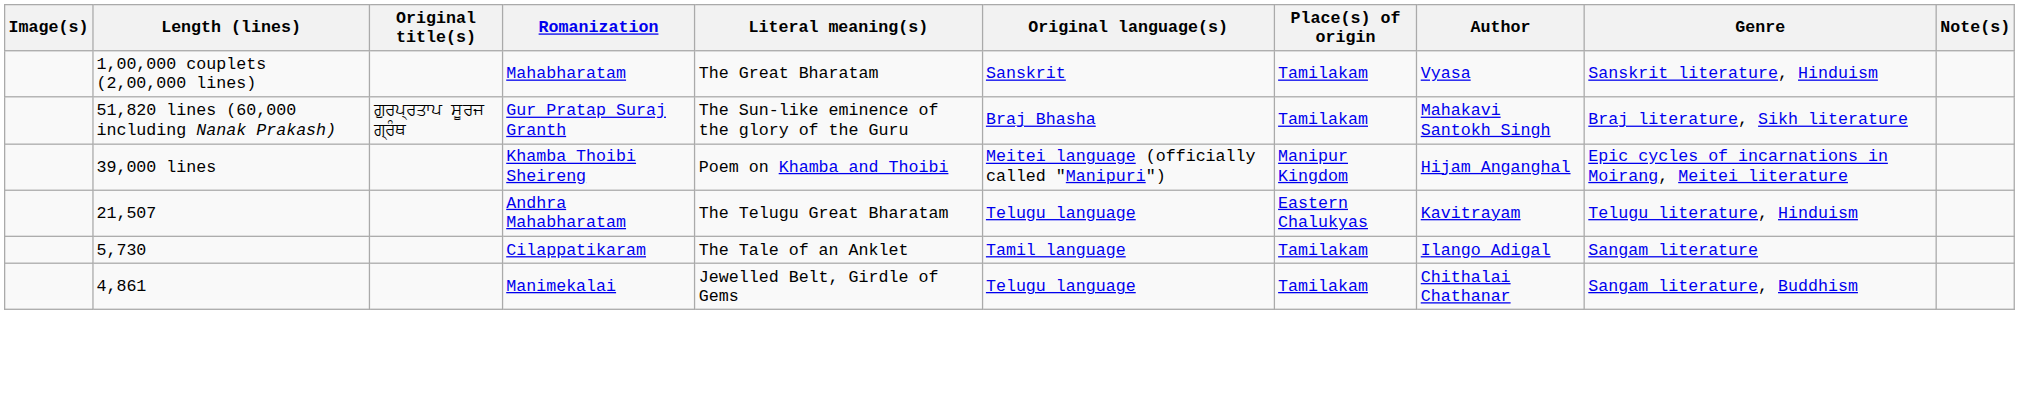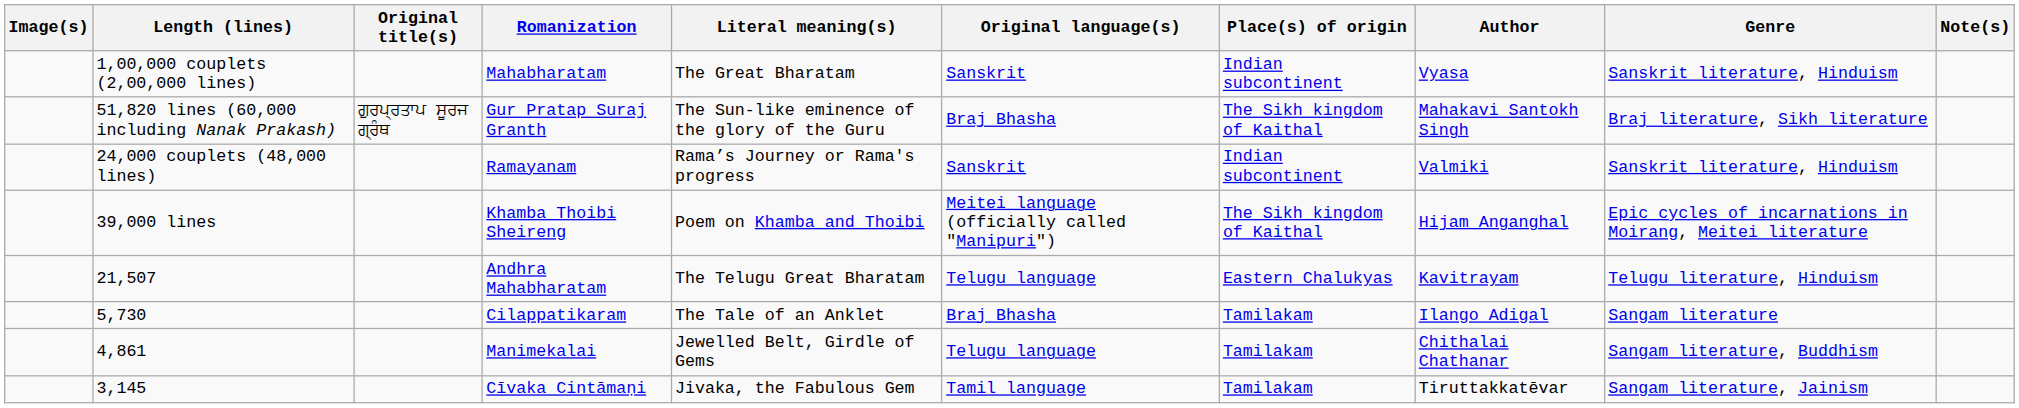 <table class="wikitable">
 <tr>
 <th>Image(s)</th>
 <th>Length (lines)</th>
 <th>Original title(s)</th>
 <th><a href='#'>Romanization</a></th>
 <th>Literal meaning(s)</th>
 <th>Original language(s)</th>
 <th>Place(s) of origin</th>
 <th>Author</th>
 <th>Genre</th>
 <th>Note(s)</th>
 </tr>
 <tr>
 <td></td>
 <td>1,00,000 couplets (2,00,000 lines)</td>
 <td></td>
 <td><a href='#'>Mahabharatam</a></td>
 <td>The Great Bharatam</td>
 <td><a href='#'>Sanskrit</a></td>
-<td><a href='#'>Tamilakam</a></td>
+<td><a href='#'>Indian subcontinent</a></td>
 <td><a href='#'>Vyasa</a></td>
 <td><a href='#'>Sanskrit literature</a>, <a href='#'>Hinduism</a></td>
 <td></td>
 </tr>
 <tr>
 <td></td>
 <td>51,820 lines (60,000 including <em>Nanak Prakash)</em></td>
 <td>ਗੁਰਪ੍ਰਤਾਪ ਸੂਰਜ ਗ੍ਰੰਥ</td>
 <td><a href='#'>Gur Pratap Suraj Granth</a></td>
 <td>The Sun-like eminence of the glory of the Guru</td>
 <td><a href='#'>Braj Bhasha</a></td>
-<td><a href='#'>Tamilakam</a></td>
+<td><a href='#'>The Sikh kingdom of Kaithal</a></td>
 <td><a href='#'>Mahakavi Santokh Singh</a></td>
 <td><a href='#'>Braj literature</a>, <a href='#'>Sikh literature</a></td>
+<td></td>
+</tr>
+<tr>
+<td></td>
+<td>24,000 couplets (48,000 lines)</td>
+<td></td>
+<td><a href='#'>Ramayanam</a></td>
+<td>Rama’s Journey or Rama's progress</td>
+<td><a href='#'>Sanskrit</a></td>
+<td><a href='#'>Indian subcontinent</a></td>
+<td><a href='#'>Valmiki</a></td>
+<td><a href='#'>Sanskrit literature</a>, <a href='#'>Hinduism</a></td>
 <td></td>
 </tr>
 <tr>
 <td></td>
 <td>39,000 lines</td>
 <td></td>
 <td><a href='#'>Khamba Thoibi Sheireng</a></td>
 <td>Poem on <a href='#'>Khamba and Thoibi</a></td>
 <td><a href='#'>Meitei language</a> (officially called "<a href='#'>Manipuri</a>")</td>
-<td><a href='#'>Manipur Kingdom</a></td>
+<td><a href='#'>The Sikh kingdom of Kaithal</a></td>
 <td><a href='#'>Hijam Anganghal</a></td>
 <td><a href='#'>Epic cycles of incarnations in Moirang</a>, <a href='#'>Meitei literature</a></td>
 <td></td>
 </tr>
 <tr>
 <td></td>
 <td>21,507</td>
 <td></td>
 <td><a href='#'>Andhra Mahabharatam</a></td>
 <td>The Telugu Great Bharatam</td>
 <td><a href='#'>Telugu language</a></td>
 <td><a href='#'>Eastern Chalukyas</a></td>
 <td><a href='#'>Kavitrayam</a></td>
 <td><a href='#'>Telugu literature</a>, <a href='#'>Hinduism</a></td>
 <td></td>
 </tr>
 <tr>
 <td></td>
 <td>5,730</td>
 <td></td>
 <td><a href='#'>Cilappatikaram</a></td>
 <td>The Tale of an Anklet</td>
-<td><a href='#'>Tamil language</a></td>
+<td><a href='#'>Braj Bhasha</a></td>
 <td><a href='#'>Tamilakam</a></td>
 <td><a href='#'>Ilango Adigal</a></td>
 <td><a href='#'>Sangam literature</a></td>
 <td></td>
 </tr>
 <tr>
 <td></td>
 <td>4,861</td>
 <td></td>
 <td><a href='#'>Manimekalai</a></td>
 <td>Jewelled Belt, Girdle of Gems</td>
 <td><a href='#'>Telugu language</a></td>
 <td><a href='#'>Tamilakam</a></td>
 <td><a href='#'>Chithalai Chathanar</a></td>
 <td><a href='#'>Sangam literature</a>, <a href='#'>Buddhism</a></td>
 <td></td>
 </tr>
+<tr>
+<td></td>
+<td>3,145</td>
+<td></td>
+<td><a href='#'>Cīvaka Cintāmaṇi</a></td>
+<td>Jivaka, the Fabulous Gem</td>
+<td><a href='#'>Tamil language</a></td>
+<td><a href='#'>Tamilakam</a></td>
+<td>Tiruttakkatēvar</td>
+<td><a href='#'>Sangam literature</a>, <a href='#'>Jainism</a></td>
+<td></td>
+</tr>
 </table>
